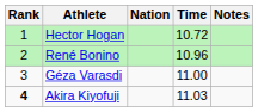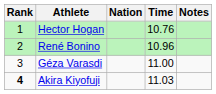 <table class="wikitable sortable" style="text-align:center">
 <tr>
 <th>Rank</th>
 <th>Athlete</th>
 <th>Nation</th>
 <th>Time</th>
 <th>Notes</th>
 </tr>
 <tr bgcolor=bbf3bb>
 <td>1</td>
 <td align=left><a href='#'>Hector Hogan</a></td>
 <td align=left></td>
-<td>10.72</td>
+<td>10.76</td>
 <td></td>
 </tr>
 <tr bgcolor=bbf3bb>
 <td>2</td>
 <td align=left><a href='#'>René Bonino</a></td>
 <td align=left></td>
 <td>10.96</td>
 <td></td>
 </tr>
 <tr>
 <td>3</td>
 <td align=left><a href='#'>Géza Varasdi</a></td>
 <td align=left></td>
 <td>11.00</td>
 <td></td>
 </tr>
 <tr>
 <td><strong>4</strong></td>
 <td align=left><a href='#'>Akira Kiyofuji</a></td>
 <td align=left></td>
 <td>11.03</td>
 <td></td>
 </tr>
 </table>
